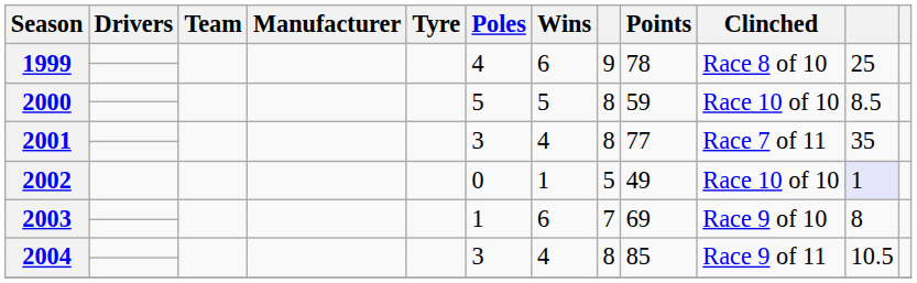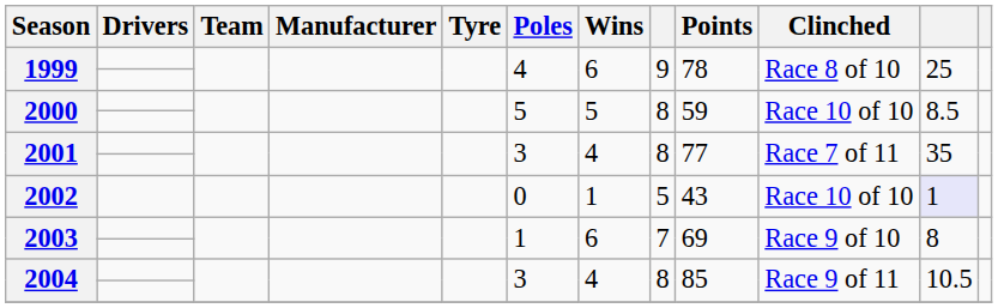 <table class="wikitable sortable plainrowheaders";>
 <tr>
 <th scope=col>Season</th>
 <th scope=col>Drivers</th>
 <th scope=col>Team</th>
 <th scope=col>Manufacturer</th>
 <th scope=col>Tyre</th>
 <th scope=col><a href='#'>Poles</a></th>
 <th scope=col>Wins</th>
 <th scope=col></th>
 <th scope=col>Points</th>
 <th scope=col>Clinched</th>
 <th scope=col></th>
 <th scope=col class=unsortable></th>
 </tr>
 <tr>
 <th scope=rowgroup style="text-align: center;" rowspan=2><a href='#'>1999</a></th>
 <td></td>
 <td rowspan=2></td>
 <td rowspan=2></td>
 <td rowspan=2></td>
 <td rowspan=2>4</td>
 <td rowspan=2>6</td>
 <td rowspan=2>9</td>
 <td rowspan=2>78</td>
 <td rowspan=2><a href='#'>Race 8</a> of 10</td>
 <td rowspan=2>25</td>
 <td style="text-align:center;" rowspan=2></td>
 </tr>
 <tr>
 <td></td>
 </tr>
 <tr>
 <th scope=rowgroup style="text-align: center;" rowspan=2><a href='#'>2000</a></th>
 <td></td>
 <td rowspan=2></td>
 <td rowspan=2></td>
 <td rowspan=2></td>
 <td rowspan=2>5</td>
 <td rowspan=2>5</td>
 <td rowspan=2>8</td>
 <td rowspan=2>59</td>
 <td rowspan=2><a href='#'>Race 10</a> of 10</td>
 <td rowspan=2>8.5</td>
 <td style="text-align:center;" rowspan=2></td>
 </tr>
 <tr>
 <td></td>
 </tr>
 <tr>
 <th scope=rowgroup style="text-align: center;" rowspan=2><a href='#'>2001</a></th>
 <td></td>
 <td rowspan=2></td>
 <td rowspan=2></td>
 <td rowspan=2></td>
 <td rowspan=2>3</td>
 <td rowspan=2>4</td>
 <td rowspan=2>8</td>
 <td rowspan=2>77</td>
 <td rowspan=2><a href='#'>Race 7</a> of 11</td>
 <td rowspan=2>35</td>
 <td style="text-align:center;" rowspan=2></td>
 </tr>
 <tr>
 <td></td>
 </tr>
 <tr>
 <th scope=row style="text-align: center;"><a href='#'>2002</a></th>
 <td></td>
 <td></td>
 <td></td>
 <td></td>
 <td>0</td>
 <td>1</td>
 <td>5</td>
-<td>49</td>
+<td>43</td>
 <td><a href='#'>Race 10</a> of 10</td>
 <td style="background: lavender;">1</td>
 <td style="text-align:center;"></td>
 </tr>
 <tr>
 <th scope=rowgroup style="text-align: center;" rowspan=2><a href='#'>2003</a></th>
 <td></td>
 <td rowspan=2></td>
 <td rowspan=2></td>
 <td rowspan=2></td>
 <td rowspan=2>1</td>
 <td rowspan=2>6</td>
 <td rowspan=2>7</td>
 <td rowspan=2>69</td>
 <td rowspan=2><a href='#'>Race 9</a> of 10</td>
 <td rowspan=2>8</td>
 <td style="text-align:center;" rowspan=2></td>
 </tr>
 <tr>
 <td></td>
 </tr>
 <tr>
 <th scope=rowgroup style="text-align: center;" rowspan=2><a href='#'>2004</a></th>
 <td></td>
 <td rowspan=2></td>
 <td rowspan=2></td>
 <td rowspan=2></td>
 <td rowspan=2>3</td>
 <td rowspan=2>4</td>
 <td rowspan=2>8</td>
 <td rowspan=2>85</td>
 <td rowspan=2><a href='#'>Race 9</a> of 11</td>
 <td rowspan=2>10.5</td>
 <td style="text-align:center;" rowspan=2></td>
 </tr>
 <tr>
 <td></td>
 </tr>
 <tr>
 </tr>
 </table>
